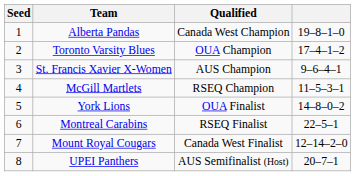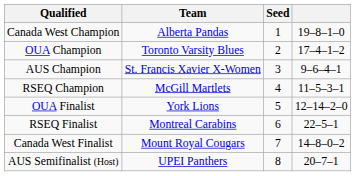 <table class="wikitable sortable" style="text-align: center;">
 <tr bgcolor="#efefef" align=center>
+<th align=left>Qualified</th>
+<th align=left>Team</th>
 <th align=left>Seed</th>
-<th align=left>Team</th>
-<th align=left>Qualified</th>
 <th align=left></th>
 </tr>
 <tr align=center>
+<td>Canada West Champion</td>
+<td><a href='#'>Alberta Pandas</a></td>
 <td>1</td>
-<td><a href='#'>Alberta Pandas</a></td>
-<td>Canada West Champion</td>
 <td>19–8–1–0</td>
 </tr>
 <tr align=center>
+<td><a href='#'>OUA</a> Champion</td>
+<td><a href='#'>Toronto Varsity Blues</a></td>
 <td>2</td>
-<td><a href='#'>Toronto Varsity Blues</a></td>
-<td><a href='#'>OUA</a> Champion</td>
 <td>17–4–1–2</td>
 </tr>
 <tr align=center>
+<td>AUS Champion</td>
+<td><a href='#'>St. Francis Xavier X-Women</a></td>
 <td>3</td>
-<td><a href='#'>St. Francis Xavier X-Women</a></td>
-<td>AUS Champion</td>
 <td>9–6–4–1</td>
 </tr>
 <tr align=center>
+<td>RSEQ Champion</td>
+<td><a href='#'>McGill Martlets</a></td>
 <td>4</td>
-<td><a href='#'>McGill Martlets</a></td>
-<td>RSEQ Champion</td>
 <td>11–5–3–1</td>
 </tr>
 <tr align=center>
+<td><a href='#'>OUA</a> Finalist</td>
+<td><a href='#'>York Lions</a></td>
 <td>5</td>
-<td><a href='#'>York Lions</a></td>
-<td><a href='#'>OUA</a> Finalist</td>
+<td>12–14–2–0</td>
+</tr>
+<tr align=center>
+<td>RSEQ Finalist</td>
+<td><a href='#'>Montreal Carabins</a></td>
+<td>6</td>
+<td>22–5–1</td>
+</tr>
+<tr align=center>
+<td>Canada West Finalist</td>
+<td><a href='#'>Mount Royal Cougars</a></td>
+<td>7</td>
 <td>14–8–0–2</td>
 </tr>
 <tr align=center>
-<td>6</td>
-<td><a href='#'>Montreal Carabins</a></td>
-<td>RSEQ Finalist</td>
-<td>22–5–1</td>
-</tr>
-<tr align=center>
-<td>7</td>
-<td><a href='#'>Mount Royal Cougars</a></td>
-<td>Canada West Finalist</td>
-<td>12–14–2–0</td>
-</tr>
-<tr align=center>
+<td>AUS Semifinalist <small>(Host)</small></td>
+<td><a href='#'>UPEI Panthers</a></td>
 <td>8</td>
-<td><a href='#'>UPEI Panthers</a></td>
-<td>AUS Semifinalist <small>(Host)</small></td>
 <td>20–7–1</td>
 </tr>
 </table>
